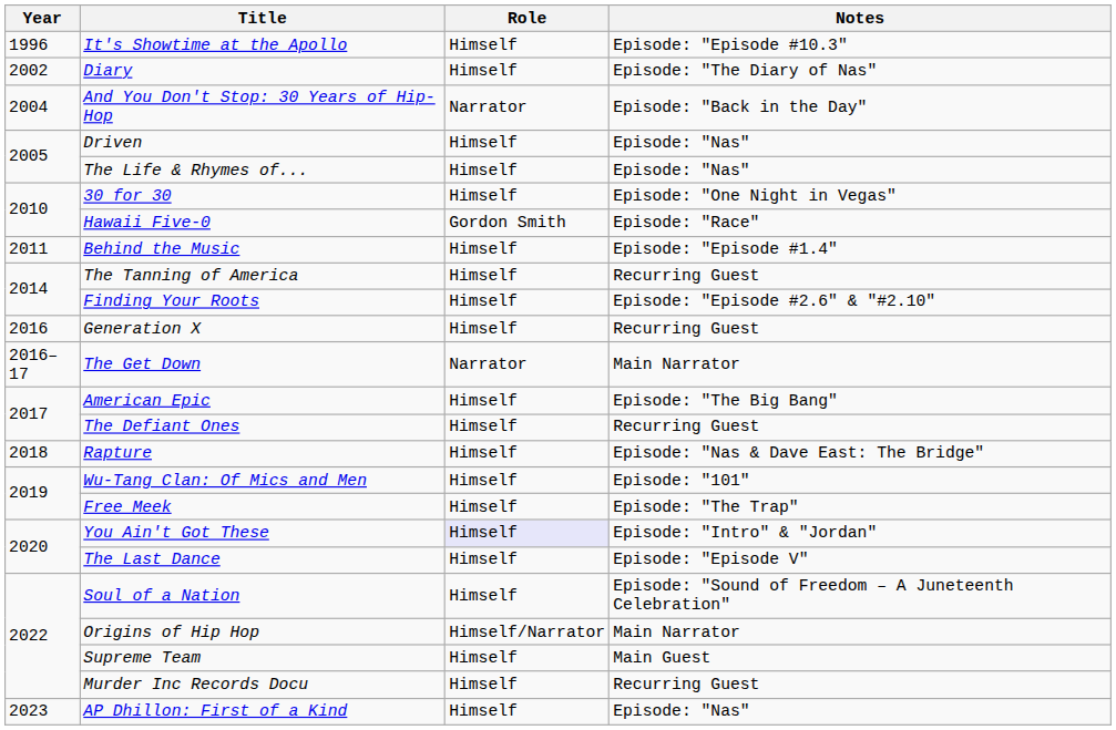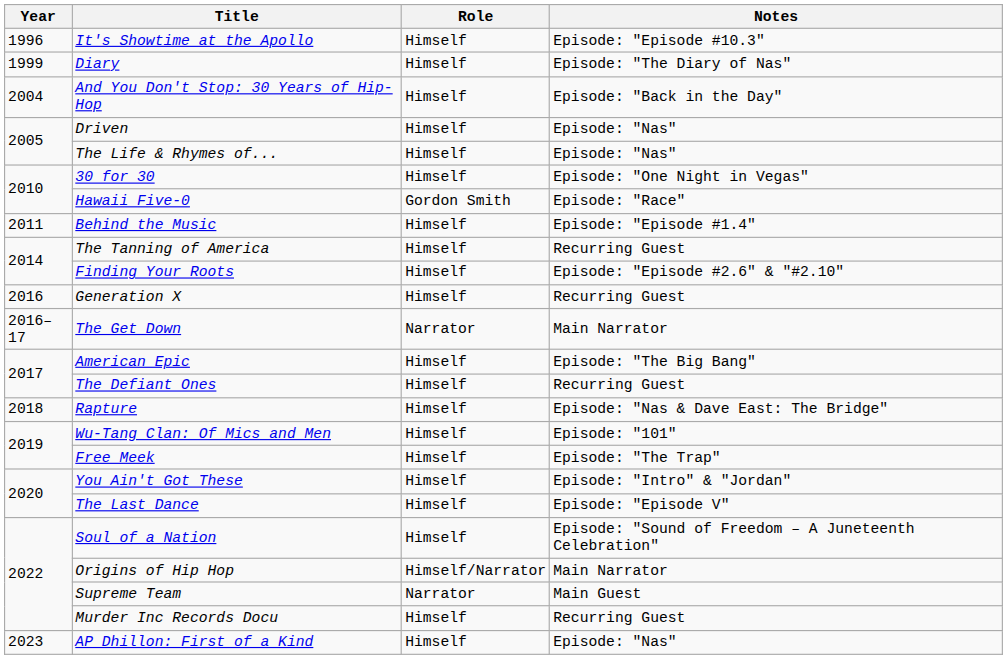 <table class="wikitable plainrowheaders sortable" style="margin-right: 0;">
 <tr>
 <th>Year</th>
 <th>Title</th>
 <th>Role</th>
 <th>Notes</th>
 </tr>
 <tr>
 <td>1996</td>
 <td><em><a href='#'>It's Showtime at the Apollo</a></em></td>
 <td>Himself</td>
 <td>Episode: "Episode #10.3"</td>
 </tr>
 <tr>
-<td>2002</td>
+<td>1999</td>
 <td><em><a href='#'>Diary</a></em></td>
 <td>Himself</td>
 <td>Episode: "The Diary of Nas"</td>
 </tr>
 <tr>
 <td>2004</td>
 <td><em><a href='#'>And You Don't Stop: 30 Years of Hip-Hop</a></em></td>
-<td>Narrator</td>
+<td>Himself</td>
 <td>Episode: "Back in the Day"</td>
 </tr>
 <tr>
 <td rowspan=2>2005</td>
 <td><em>Driven</em></td>
 <td>Himself</td>
 <td>Episode: "Nas"</td>
 </tr>
 <tr>
 <td><em>The Life & Rhymes of...</em></td>
 <td>Himself</td>
 <td>Episode: "Nas"</td>
 </tr>
 <tr>
 <td rowspan=2>2010</td>
 <td><em><a href='#'>30 for 30</a></em></td>
 <td>Himself</td>
 <td>Episode: "One Night in Vegas"</td>
 </tr>
 <tr>
 <td><em><a href='#'>Hawaii Five-0</a></em></td>
 <td>Gordon Smith</td>
 <td>Episode: "Race"</td>
 </tr>
 <tr>
 <td>2011</td>
 <td><em><a href='#'>Behind the Music</a></em></td>
 <td>Himself</td>
 <td>Episode: "Episode #1.4"</td>
 </tr>
 <tr>
 <td rowspan=2>2014</td>
 <td><em>The Tanning of America</em></td>
 <td>Himself</td>
 <td>Recurring Guest</td>
 </tr>
 <tr>
 <td><em><a href='#'>Finding Your Roots</a></em></td>
 <td>Himself</td>
 <td>Episode: "Episode #2.6" & "#2.10"</td>
 </tr>
 <tr>
 <td>2016</td>
 <td><em>Generation X</em></td>
 <td>Himself</td>
 <td>Recurring Guest</td>
 </tr>
 <tr>
 <td>2016–17</td>
 <td><em><a href='#'>The Get Down</a></em></td>
 <td>Narrator</td>
 <td>Main Narrator</td>
 </tr>
 <tr>
 <td rowspan=2>2017</td>
 <td><em><a href='#'>American Epic</a></em></td>
 <td>Himself</td>
 <td>Episode: "The Big Bang"</td>
 </tr>
 <tr>
 <td><em><a href='#'>The Defiant Ones</a></em></td>
 <td>Himself</td>
 <td>Recurring Guest</td>
 </tr>
 <tr>
 <td>2018</td>
 <td><em><a href='#'>Rapture</a></em></td>
 <td>Himself</td>
 <td>Episode: "Nas & Dave East: The Bridge"</td>
 </tr>
 <tr>
 <td rowspan=2>2019</td>
 <td><em><a href='#'>Wu-Tang Clan: Of Mics and Men</a></em></td>
 <td>Himself</td>
 <td>Episode: "101"</td>
 </tr>
 <tr>
 <td><em><a href='#'>Free Meek</a></em></td>
 <td>Himself</td>
 <td>Episode: "The Trap"</td>
 </tr>
 <tr>
 <td rowspan=2>2020</td>
 <td><em><a href='#'>You Ain't Got These</a></em></td>
-<td style="background: lavender;">Himself</td>
+<td>Himself</td>
 <td>Episode: "Intro" & "Jordan"</td>
 </tr>
 <tr>
 <td><em><a href='#'>The Last Dance</a></em></td>
 <td>Himself</td>
 <td>Episode: "Episode V"</td>
 </tr>
 <tr>
 <td rowspan=4>2022</td>
 <td><em><a href='#'>Soul of a Nation</a></em></td>
 <td>Himself</td>
 <td>Episode: "Sound of Freedom – A Juneteenth Celebration"</td>
 </tr>
 <tr>
 <td><em>Origins of Hip Hop</em></td>
 <td>Himself/Narrator</td>
 <td>Main Narrator</td>
 </tr>
 <tr>
 <td><em>Supreme Team</em></td>
-<td>Himself</td>
+<td>Narrator</td>
 <td>Main Guest</td>
 </tr>
 <tr>
 <td><em>Murder Inc Records Docu</em></td>
 <td>Himself</td>
 <td>Recurring Guest</td>
 </tr>
 <tr>
 <td>2023</td>
 <td><em><a href='#'>AP Dhillon: First of a Kind</a></em></td>
 <td>Himself</td>
 <td>Episode: "Nas"</td>
 </tr>
 </table>
